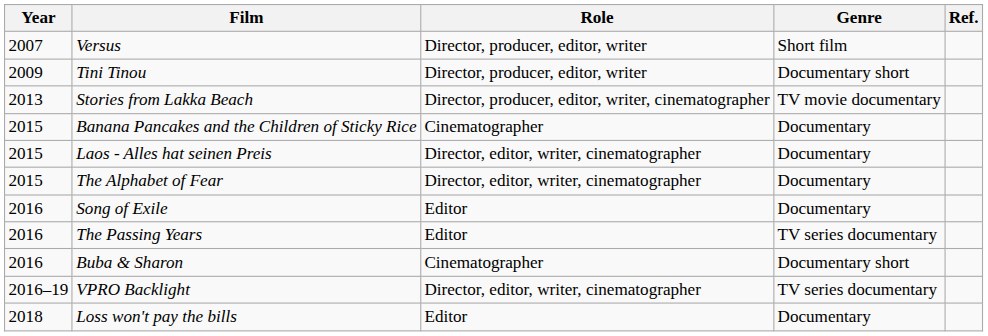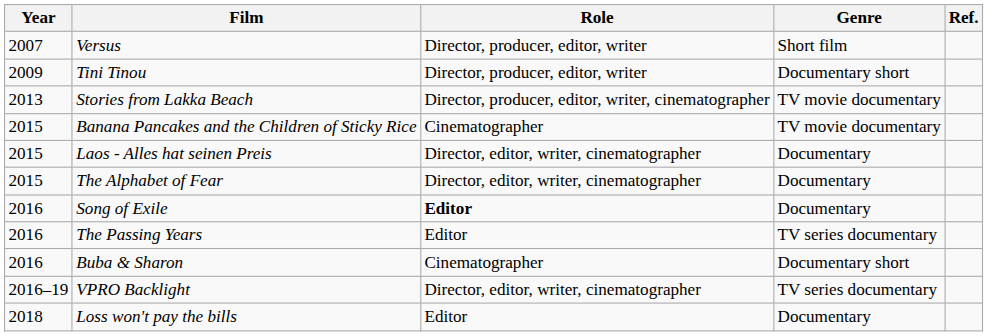 <table class="wikitable">
 <tr>
 <th>Year</th>
 <th>Film</th>
 <th>Role</th>
 <th>Genre</th>
 <th>Ref.</th>
 </tr>
 <tr>
 <td>2007</td>
 <td><em>Versus</em></td>
 <td>Director, producer, editor, writer</td>
 <td>Short film</td>
 <td></td>
 </tr>
 <tr>
 <td>2009</td>
 <td><em>Tini Tinou</em></td>
 <td>Director, producer, editor, writer</td>
 <td>Documentary short</td>
 <td></td>
 </tr>
 <tr>
 <td>2013</td>
 <td><em>Stories from Lakka Beach</em></td>
 <td>Director, producer, editor, writer, cinematographer</td>
 <td>TV movie documentary</td>
 <td></td>
 </tr>
 <tr>
 <td>2015</td>
 <td><em>Banana Pancakes and the Children of Sticky Rice</em></td>
 <td>Cinematographer</td>
-<td>Documentary</td>
+<td>TV movie documentary</td>
 <td></td>
 </tr>
 <tr>
 <td>2015</td>
 <td><em>Laos - Alles hat seinen Preis</em></td>
 <td>Director, editor, writer, cinematographer</td>
 <td>Documentary</td>
 <td></td>
 </tr>
 <tr>
 <td>2015</td>
 <td><em>The Alphabet of Fear</em></td>
 <td>Director, editor, writer, cinematographer</td>
 <td>Documentary</td>
 <td></td>
 </tr>
 <tr>
 <td>2016</td>
 <td><em>Song of Exile</em></td>
-<td>Editor</td>
+<td><strong>Editor</strong></td>
 <td>Documentary</td>
 <td></td>
 </tr>
 <tr>
 <td>2016</td>
 <td><em>The Passing Years</em></td>
 <td>Editor</td>
 <td>TV series documentary</td>
 <td></td>
 </tr>
 <tr>
 <td>2016</td>
 <td><em>Buba & Sharon</em></td>
 <td>Cinematographer</td>
 <td>Documentary short</td>
 <td></td>
 </tr>
 <tr>
 <td>2016–19</td>
 <td><em>VPRO Backlight</em></td>
 <td>Director, editor, writer, cinematographer</td>
 <td>TV series documentary</td>
 <td></td>
 </tr>
 <tr>
 <td>2018</td>
 <td><em>Loss won't pay the bills</em></td>
 <td>Editor</td>
 <td>Documentary</td>
 <td></td>
 </tr>
 </table>
